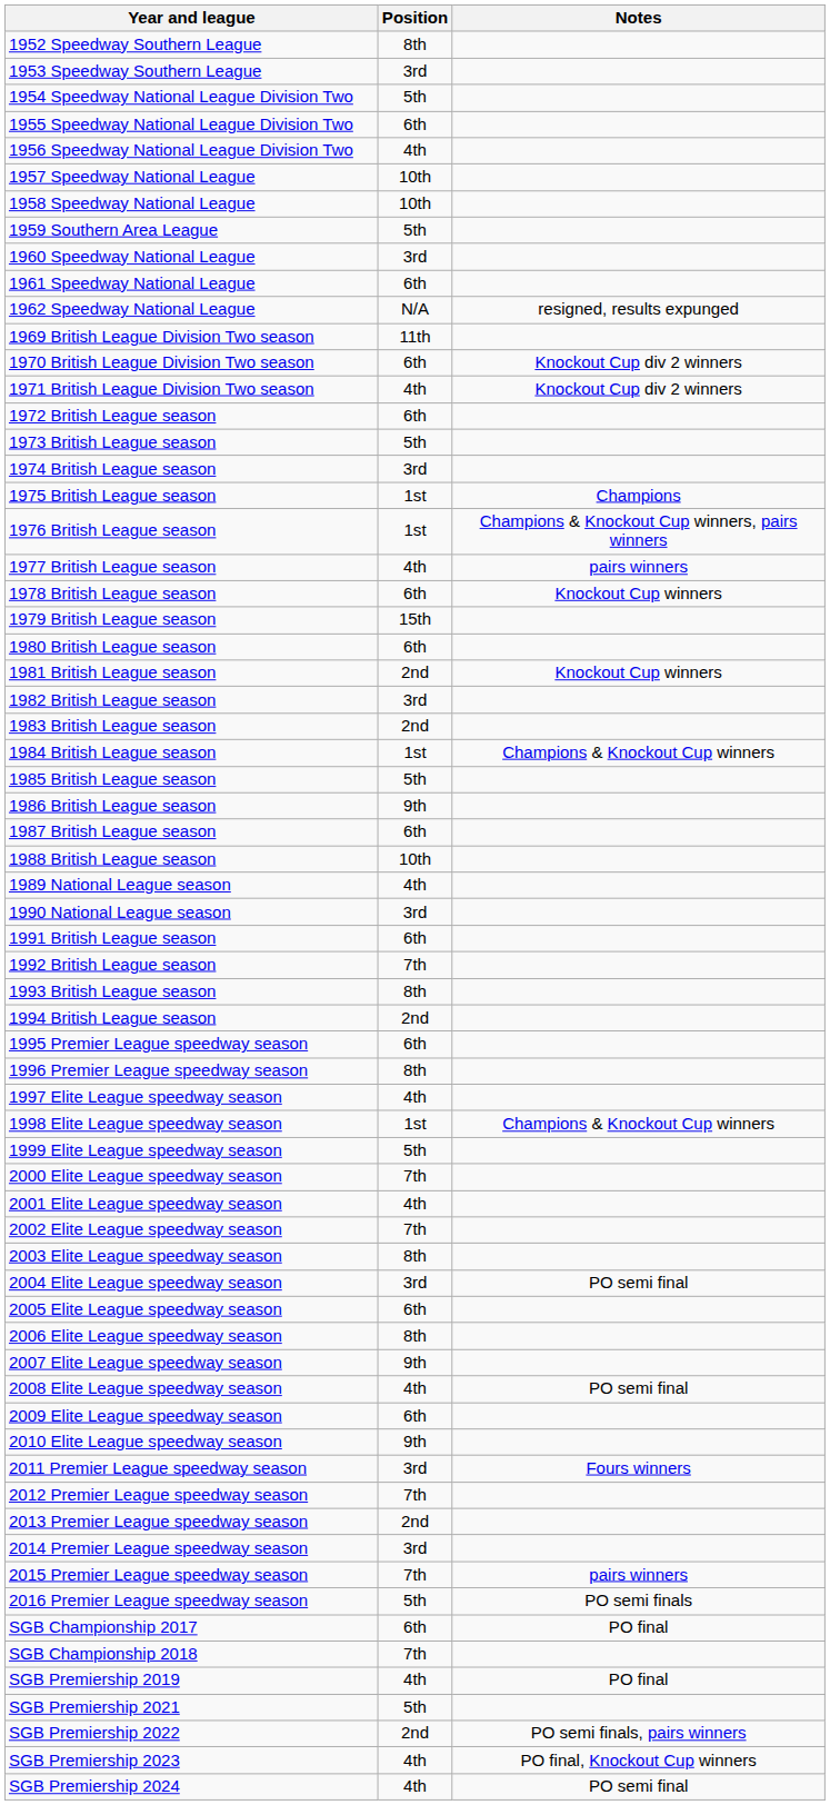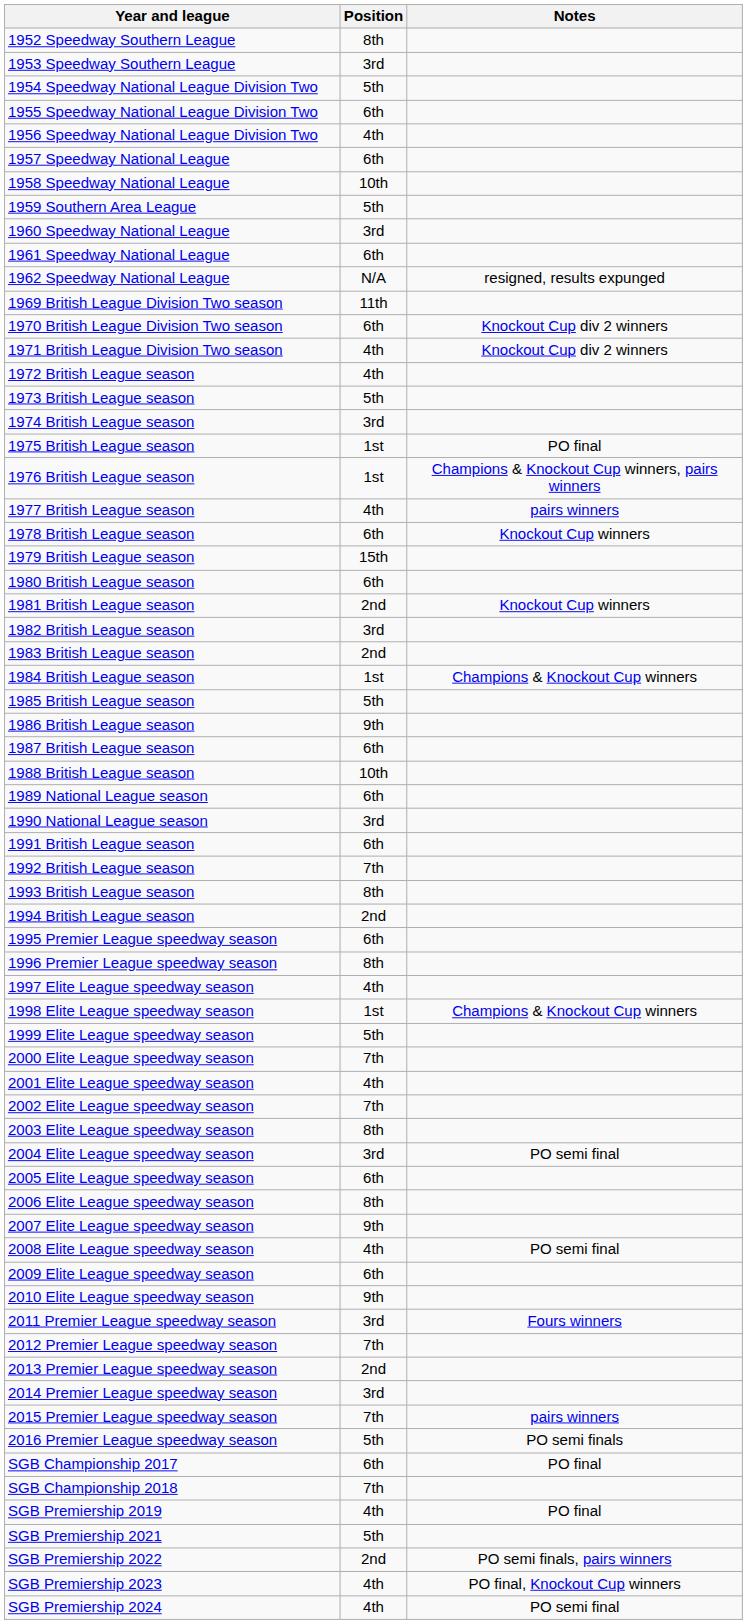 <table class="wikitable">
 <tr>
 <th width=350>Year and league</th>
 <th width=50>Position</th>
 <th width=350>Notes</th>
 </tr>
 <tr align=center>
 <td align="left"><a href='#'>1952 Speedway Southern League</a></td>
 <td>8th</td>
 <td></td>
 </tr>
 <tr align=center>
 <td align="left"><a href='#'>1953 Speedway Southern League</a></td>
 <td>3rd</td>
 <td></td>
 </tr>
 <tr align=center>
 <td align="left"><a href='#'>1954 Speedway National League Division Two</a></td>
 <td>5th</td>
 <td></td>
 </tr>
 <tr align=center>
 <td align="left"><a href='#'>1955 Speedway National League Division Two</a></td>
 <td>6th</td>
 <td></td>
 </tr>
 <tr align=center>
 <td align="left"><a href='#'>1956 Speedway National League Division Two</a></td>
 <td>4th</td>
 <td></td>
 </tr>
 <tr align=center>
 <td align="left"><a href='#'>1957 Speedway National League</a></td>
-<td>10th</td>
+<td>6th</td>
 <td></td>
 </tr>
 <tr align=center>
 <td align="left"><a href='#'>1958 Speedway National League</a></td>
 <td>10th</td>
 <td></td>
 </tr>
 <tr align=center>
 <td align="left"><a href='#'>1959 Southern Area League</a></td>
 <td>5th</td>
 <td></td>
 </tr>
 <tr align=center>
 <td align="left"><a href='#'>1960 Speedway National League</a></td>
 <td>3rd</td>
 <td></td>
 </tr>
 <tr align=center>
 <td align="left"><a href='#'>1961 Speedway National League</a></td>
 <td>6th</td>
 <td></td>
 </tr>
 <tr align=center>
 <td align="left"><a href='#'>1962 Speedway National League</a></td>
 <td>N/A</td>
 <td>resigned, results expunged</td>
 </tr>
 <tr align=center>
 <td align="left"><a href='#'>1969 British League Division Two season</a></td>
 <td>11th</td>
 <td></td>
 </tr>
 <tr align=center>
 <td align="left"><a href='#'>1970 British League Division Two season</a></td>
 <td>6th</td>
 <td><a href='#'>Knockout Cup</a> div 2 winners</td>
 </tr>
 <tr align=center>
 <td align="left"><a href='#'>1971 British League Division Two season</a></td>
 <td>4th</td>
 <td><a href='#'>Knockout Cup</a> div 2 winners</td>
 </tr>
 <tr align=center>
 <td align="left"><a href='#'>1972 British League season</a></td>
-<td>6th</td>
+<td>4th</td>
 <td></td>
 </tr>
 <tr align=center>
 <td align="left"><a href='#'>1973 British League season</a></td>
 <td>5th</td>
 <td></td>
 </tr>
 <tr align=center>
 <td align="left"><a href='#'>1974 British League season</a></td>
 <td>3rd</td>
 <td></td>
 </tr>
 <tr align=center>
 <td align="left"><a href='#'>1975 British League season</a></td>
 <td>1st</td>
-<td><a href='#'>Champions</a></td>
+<td>PO final</td>
 </tr>
 <tr align=center>
 <td align="left"><a href='#'>1976 British League season</a></td>
 <td>1st</td>
 <td><a href='#'>Champions</a> & <a href='#'>Knockout Cup</a> winners, <a href='#'>pairs winners</a></td>
 </tr>
 <tr align=center>
 <td align="left"><a href='#'>1977 British League season</a></td>
 <td>4th</td>
 <td><a href='#'>pairs winners</a></td>
 </tr>
 <tr align=center>
 <td align="left"><a href='#'>1978 British League season</a></td>
 <td>6th</td>
 <td><a href='#'>Knockout Cup</a> winners</td>
 </tr>
 <tr align=center>
 <td align="left"><a href='#'>1979 British League season</a></td>
 <td>15th</td>
 <td></td>
 </tr>
 <tr align=center>
 <td align="left"><a href='#'>1980 British League season</a></td>
 <td>6th</td>
 <td></td>
 </tr>
 <tr align=center>
 <td align="left"><a href='#'>1981 British League season</a></td>
 <td>2nd</td>
 <td><a href='#'>Knockout Cup</a> winners</td>
 </tr>
 <tr align=center>
 <td align="left"><a href='#'>1982 British League season</a></td>
 <td>3rd</td>
 <td></td>
 </tr>
 <tr align=center>
 <td align="left"><a href='#'>1983 British League season</a></td>
 <td>2nd</td>
 <td></td>
 </tr>
 <tr align=center>
 <td align="left"><a href='#'>1984 British League season</a></td>
 <td>1st</td>
 <td><a href='#'>Champions</a> & <a href='#'>Knockout Cup</a> winners</td>
 </tr>
 <tr align=center>
 <td align="left"><a href='#'>1985 British League season</a></td>
 <td>5th</td>
 <td></td>
 </tr>
 <tr align=center>
 <td align="left"><a href='#'>1986 British League season</a></td>
 <td>9th</td>
 <td></td>
 </tr>
 <tr align=center>
 <td align="left"><a href='#'>1987 British League season</a></td>
 <td>6th</td>
 <td></td>
 </tr>
 <tr align=center>
 <td align="left"><a href='#'>1988 British League season</a></td>
 <td>10th</td>
 <td></td>
 </tr>
 <tr align=center>
 <td align="left"><a href='#'>1989 National League season</a></td>
-<td>4th</td>
+<td>6th</td>
 <td></td>
 </tr>
 <tr align=center>
 <td align="left"><a href='#'>1990 National League season</a></td>
 <td>3rd</td>
 <td></td>
 </tr>
 <tr align=center>
 <td align="left"><a href='#'>1991 British League season</a></td>
 <td>6th</td>
 <td></td>
 </tr>
 <tr align=center>
 <td align="left"><a href='#'>1992 British League season</a></td>
 <td>7th</td>
 <td></td>
 </tr>
 <tr align=center>
 <td align="left"><a href='#'>1993 British League season</a></td>
 <td>8th</td>
 <td></td>
 </tr>
 <tr align=center>
 <td align="left"><a href='#'>1994 British League season</a></td>
 <td>2nd</td>
 <td></td>
 </tr>
 <tr align=center>
 <td align="left"><a href='#'>1995 Premier League speedway season</a></td>
 <td>6th</td>
 <td></td>
 </tr>
 <tr align=center>
 <td align="left"><a href='#'>1996 Premier League speedway season</a></td>
 <td>8th</td>
 <td></td>
 </tr>
 <tr align=center>
 <td align="left"><a href='#'>1997 Elite League speedway season</a></td>
 <td>4th</td>
 <td></td>
 </tr>
 <tr align=center>
 <td align="left"><a href='#'>1998 Elite League speedway season</a></td>
 <td>1st</td>
 <td><a href='#'>Champions</a> & <a href='#'>Knockout Cup</a> winners</td>
 </tr>
 <tr align=center>
 <td align="left"><a href='#'>1999 Elite League speedway season</a></td>
 <td>5th</td>
 <td></td>
 </tr>
 <tr align=center>
 <td align="left"><a href='#'>2000 Elite League speedway season</a></td>
 <td>7th</td>
 <td></td>
 </tr>
 <tr align=center>
 <td align="left"><a href='#'>2001 Elite League speedway season</a></td>
 <td>4th</td>
 <td></td>
 </tr>
 <tr align=center>
 <td align="left"><a href='#'>2002 Elite League speedway season</a></td>
 <td>7th</td>
 <td></td>
 </tr>
 <tr align=center>
 <td align="left"><a href='#'>2003 Elite League speedway season</a></td>
 <td>8th</td>
 <td></td>
 </tr>
 <tr align=center>
 <td align="left"><a href='#'>2004 Elite League speedway season</a></td>
 <td>3rd</td>
 <td>PO semi final</td>
 </tr>
 <tr align=center>
 <td align="left"><a href='#'>2005 Elite League speedway season</a></td>
 <td>6th</td>
 <td></td>
 </tr>
 <tr align=center>
 <td align="left"><a href='#'>2006 Elite League speedway season</a></td>
 <td>8th</td>
 <td></td>
 </tr>
 <tr align=center>
 <td align="left"><a href='#'>2007 Elite League speedway season</a></td>
 <td>9th</td>
 <td></td>
 </tr>
 <tr align=center>
 <td align="left"><a href='#'>2008 Elite League speedway season</a></td>
 <td>4th</td>
 <td>PO semi final</td>
 </tr>
 <tr align=center>
 <td align="left"><a href='#'>2009 Elite League speedway season</a></td>
 <td>6th</td>
 <td></td>
 </tr>
 <tr align=center>
 <td align="left"><a href='#'>2010 Elite League speedway season</a></td>
 <td>9th</td>
 <td></td>
 </tr>
 <tr align=center>
 <td align="left"><a href='#'>2011 Premier League speedway season</a></td>
 <td>3rd</td>
 <td><a href='#'>Fours winners</a></td>
 </tr>
 <tr align=center>
 <td align="left"><a href='#'>2012 Premier League speedway season</a></td>
 <td>7th</td>
 <td></td>
 </tr>
 <tr align=center>
 <td align="left"><a href='#'>2013 Premier League speedway season</a></td>
 <td>2nd</td>
 <td></td>
 </tr>
 <tr align=center>
 <td align="left"><a href='#'>2014 Premier League speedway season</a></td>
 <td>3rd</td>
 <td></td>
 </tr>
 <tr align=center>
 <td align="left"><a href='#'>2015 Premier League speedway season</a></td>
 <td>7th</td>
 <td><a href='#'>pairs winners</a></td>
 </tr>
 <tr align=center>
 <td align="left"><a href='#'>2016 Premier League speedway season</a></td>
 <td>5th</td>
 <td>PO semi finals</td>
 </tr>
 <tr align=center>
 <td align="left"><a href='#'>SGB Championship 2017</a></td>
 <td>6th</td>
 <td>PO final</td>
 </tr>
 <tr align=center>
 <td align="left"><a href='#'>SGB Championship 2018</a></td>
 <td>7th</td>
 <td></td>
 </tr>
 <tr align=center>
 <td align="left"><a href='#'>SGB Premiership 2019</a></td>
 <td>4th</td>
 <td>PO final</td>
 </tr>
 <tr align=center>
 <td align="left"><a href='#'>SGB Premiership 2021</a></td>
 <td>5th</td>
 <td></td>
 </tr>
 <tr align=center>
 <td align="left"><a href='#'>SGB Premiership 2022</a></td>
 <td>2nd</td>
 <td>PO semi finals, <a href='#'>pairs winners</a></td>
 </tr>
 <tr align=center>
 <td align="left"><a href='#'>SGB Premiership 2023</a></td>
 <td>4th</td>
 <td>PO final, <a href='#'>Knockout Cup</a> winners</td>
 </tr>
 <tr align=center>
 <td align="left"><a href='#'>SGB Premiership 2024</a></td>
 <td>4th</td>
 <td>PO semi final</td>
 </tr>
 </table>
